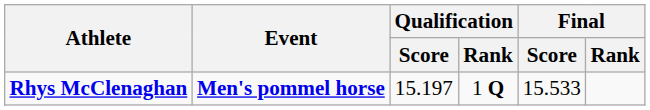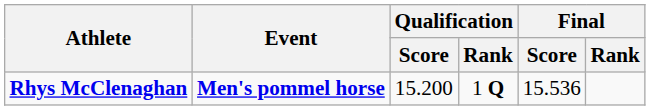 <table class="wikitable">
 <tr>
 <th rowspan="2">Athlete</th>
 <th rowspan="2">Event</th>
 <th colspan="2">Qualification</th>
 <th colspan="2">Final</th>
 </tr>
 <tr>
 <th>Score</th>
 <th>Rank</th>
 <th>Score</th>
 <th>Rank</th>
 </tr>
 <tr>
 <td><strong><a href='#'>Rhys McClenaghan</a></strong></td>
 <td><strong><a href='#'>Men's pommel horse</a></strong></td>
-<td align=center>15.197</td>
+<td align=center>15.200</td>
 <td align=center>1 <strong>Q</strong></td>
-<td align=center>15.533</td>
+<td align=center>15.536</td>
 <td align=center></td>
 </tr>
 </table>
